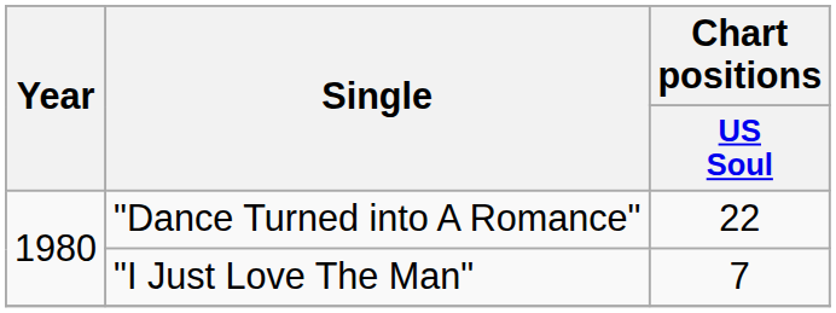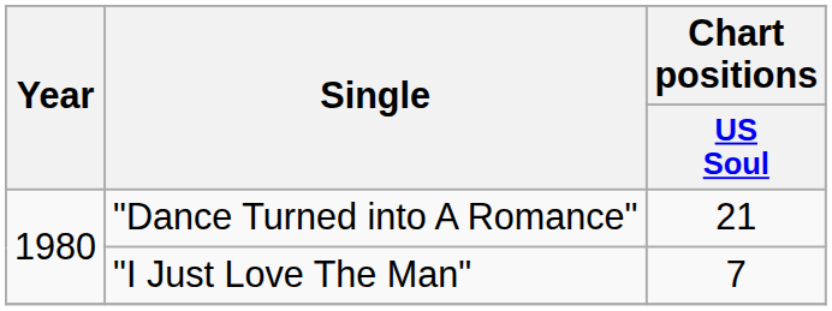 <table class="wikitable" style="text-align:center;">
 <tr>
 <th rowspan="2">Year</th>
 <th rowspan="2">Single</th>
 <th colspan="1">Chart positions</th>
 </tr>
 <tr style="font-size:smaller;">
 <th width="40"><a href='#'>US<br>Soul</a></th>
 </tr>
 <tr>
 <td rowspan="2">1980</td>
 <td align="left">"Dance Turned into A Romance"</td>
-<td>22</td>
+<td>21</td>
 </tr>
 <tr>
 <td align="left">"I Just Love The Man"</td>
 <td>7</td>
 </tr>
 <tr>
 </tr>
 </table>
